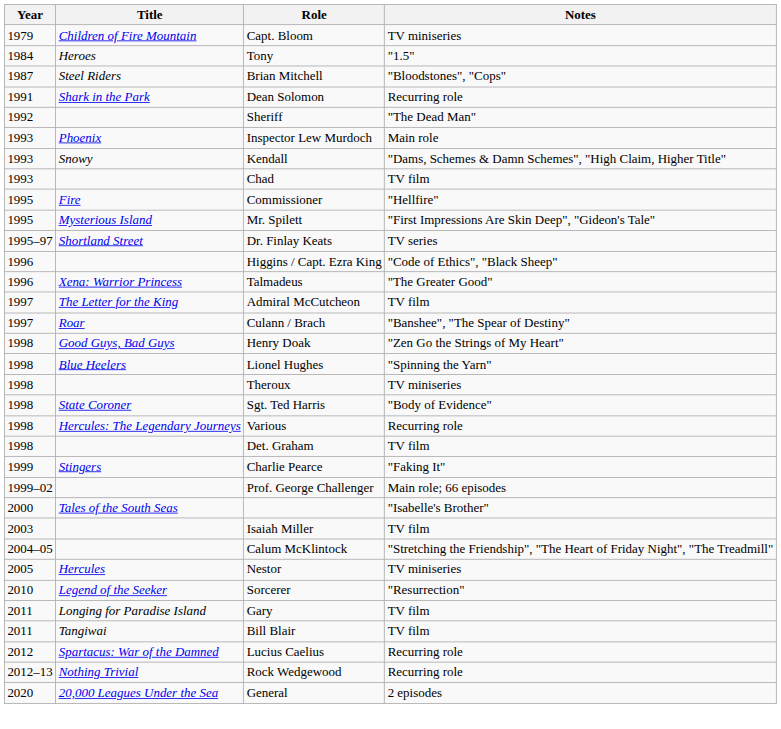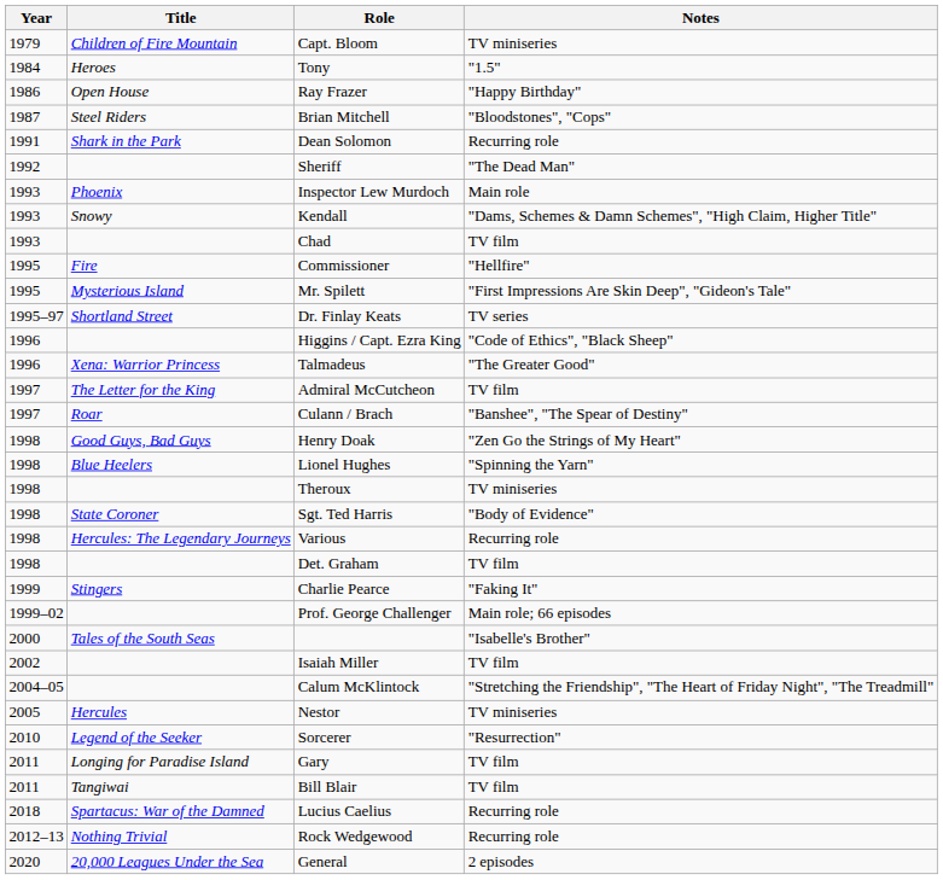 <table class="wikitable sortable">
 <tr>
 <th>Year</th>
 <th>Title</th>
 <th>Role</th>
 <th class="unsortable">Notes</th>
 </tr>
 <tr>
 <td>1979</td>
 <td><em><a href='#'>Children of Fire Mountain</a></em></td>
 <td>Capt. Bloom</td>
 <td>TV miniseries</td>
 </tr>
 <tr>
 <td>1984</td>
 <td><em>Heroes</em></td>
 <td>Tony</td>
 <td>"1.5"</td>
+</tr>
+<tr>
+<td>1986</td>
+<td><em>Open House</em></td>
+<td>Ray Frazer</td>
+<td>"Happy Birthday"</td>
 </tr>
 <tr>
 <td>1987</td>
 <td><em>Steel Riders</em></td>
 <td>Brian Mitchell</td>
 <td>"Bloodstones", "Cops"</td>
 </tr>
 <tr>
 <td>1991</td>
 <td><em><a href='#'>Shark in the Park</a></em></td>
 <td>Dean Solomon</td>
 <td>Recurring role</td>
 </tr>
 <tr>
 <td>1992</td>
 <td><em></em></td>
 <td>Sheriff</td>
 <td>"The Dead Man"</td>
 </tr>
 <tr>
 <td>1993</td>
 <td><em><a href='#'>Phoenix</a></em></td>
 <td>Inspector Lew Murdoch</td>
 <td>Main role</td>
 </tr>
 <tr>
 <td>1993</td>
 <td><em>Snowy</em></td>
 <td>Kendall</td>
 <td>"Dams, Schemes & Damn Schemes", "High Claim, Higher Title"</td>
 </tr>
 <tr>
 <td>1993</td>
 <td><em></em></td>
 <td>Chad</td>
 <td>TV film</td>
 </tr>
 <tr>
 <td>1995</td>
 <td><em><a href='#'>Fire</a></em></td>
 <td>Commissioner</td>
 <td>"Hellfire"</td>
 </tr>
 <tr>
 <td>1995</td>
 <td><em><a href='#'>Mysterious Island</a></em></td>
 <td>Mr. Spilett</td>
 <td>"First Impressions Are Skin Deep", "Gideon's Tale"</td>
 </tr>
 <tr>
 <td>1995–97</td>
 <td><em><a href='#'>Shortland Street</a></em></td>
 <td>Dr. Finlay Keats</td>
 <td>TV series</td>
 </tr>
 <tr>
 <td>1996</td>
 <td><em></em></td>
 <td>Higgins / Capt. Ezra King</td>
 <td>"Code of Ethics", "Black Sheep"</td>
 </tr>
 <tr>
 <td>1996</td>
 <td><em><a href='#'>Xena: Warrior Princess</a></em></td>
 <td>Talmadeus</td>
 <td>"The Greater Good"</td>
 </tr>
 <tr>
 <td>1997</td>
 <td><em><a href='#'>The Letter for the King</a></em></td>
 <td>Admiral McCutcheon</td>
 <td>TV film</td>
 </tr>
 <tr>
 <td>1997</td>
 <td><em><a href='#'>Roar</a></em></td>
 <td>Culann / Brach</td>
 <td>"Banshee", "The Spear of Destiny"</td>
 </tr>
 <tr>
 <td>1998</td>
 <td><em><a href='#'>Good Guys, Bad Guys</a></em></td>
 <td>Henry Doak</td>
 <td>"Zen Go the Strings of My Heart"</td>
 </tr>
 <tr>
 <td>1998</td>
 <td><em><a href='#'>Blue Heelers</a></em></td>
 <td>Lionel Hughes</td>
 <td>"Spinning the Yarn"</td>
 </tr>
 <tr>
 <td>1998</td>
 <td><em></em></td>
 <td>Theroux</td>
 <td>TV miniseries</td>
 </tr>
 <tr>
 <td>1998</td>
 <td><em><a href='#'>State Coroner</a></em></td>
 <td>Sgt. Ted Harris</td>
 <td>"Body of Evidence"</td>
 </tr>
 <tr>
 <td>1998</td>
 <td><em><a href='#'>Hercules: The Legendary Journeys</a></em></td>
 <td>Various</td>
 <td>Recurring role</td>
 </tr>
 <tr>
 <td>1998</td>
 <td><em></em></td>
 <td>Det. Graham</td>
 <td>TV film</td>
 </tr>
 <tr>
 <td>1999</td>
 <td><em><a href='#'>Stingers</a></em></td>
 <td>Charlie Pearce</td>
 <td>"Faking It"</td>
 </tr>
 <tr>
 <td>1999–02</td>
 <td><em></em></td>
 <td>Prof. George Challenger</td>
 <td>Main role; 66 episodes</td>
 </tr>
 <tr>
 <td>2000</td>
 <td><em><a href='#'>Tales of the South Seas</a></em></td>
 <td></td>
 <td>"Isabelle's Brother"</td>
 </tr>
 <tr>
-<td>2003</td>
+<td>2002</td>
 <td><em></em></td>
 <td>Isaiah Miller</td>
 <td>TV film</td>
 </tr>
 <tr>
 <td>2004–05</td>
 <td><em></em></td>
 <td>Calum McKlintock</td>
 <td>"Stretching the Friendship", "The Heart of Friday Night", "The Treadmill"</td>
 </tr>
 <tr>
 <td>2005</td>
 <td><em><a href='#'>Hercules</a></em></td>
 <td>Nestor</td>
 <td>TV miniseries</td>
 </tr>
 <tr>
 <td>2010</td>
 <td><em><a href='#'>Legend of the Seeker</a></em></td>
 <td>Sorcerer</td>
 <td>"Resurrection"</td>
 </tr>
 <tr>
 <td>2011</td>
 <td><em>Longing for Paradise Island</em></td>
 <td>Gary</td>
 <td>TV film</td>
 </tr>
 <tr>
 <td>2011</td>
 <td><em>Tangiwai</em></td>
 <td>Bill Blair</td>
 <td>TV film</td>
 </tr>
 <tr>
-<td>2012</td>
+<td>2018</td>
 <td><em><a href='#'>Spartacus: War of the Damned</a></em></td>
 <td>Lucius Caelius</td>
 <td>Recurring role</td>
 </tr>
 <tr>
 <td>2012–13</td>
 <td><em><a href='#'>Nothing Trivial</a></em></td>
 <td>Rock Wedgewood</td>
 <td>Recurring role</td>
 </tr>
 <tr>
 <td>2020</td>
 <td><em><a href='#'>20,000 Leagues Under the Sea</a></em></td>
 <td>General</td>
 <td>2 episodes</td>
 </tr>
 </table>
